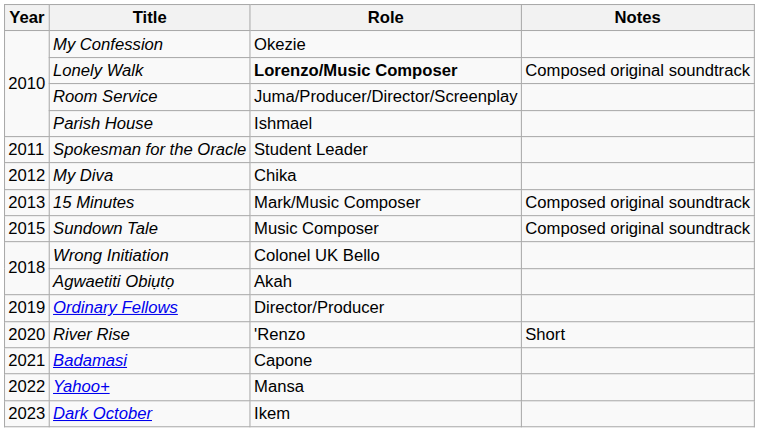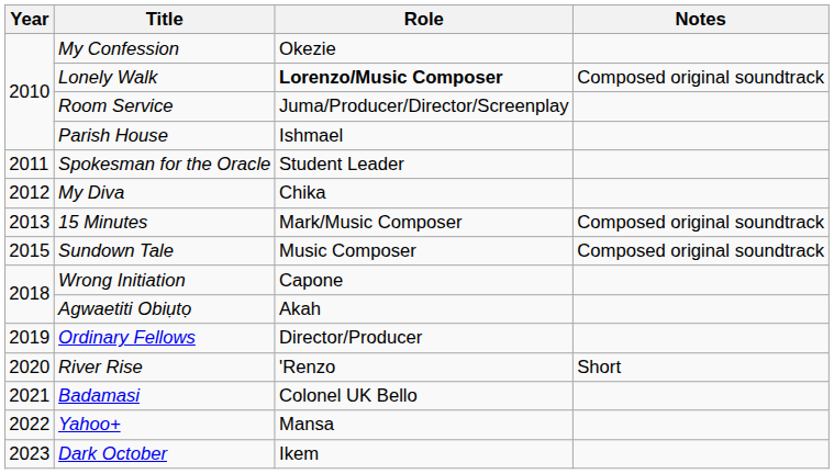 <table class="wikitable sortable">
 <tr>
 <th>Year</th>
 <th>Title</th>
 <th>Role</th>
 <th class="unsortable">Notes</th>
 </tr>
 <tr>
 <td rowspan=4>2010</td>
 <td><em>My Confession</em></td>
 <td>Okezie</td>
 <td></td>
 </tr>
 <tr>
 <td><em>Lonely Walk</em></td>
 <td><strong>Lorenzo/Music Composer</strong></td>
 <td>Composed original soundtrack</td>
 </tr>
 <tr>
 <td><em>Room Service</em></td>
 <td>Juma/Producer/Director/Screenplay</td>
 <td></td>
 </tr>
 <tr>
 <td><em>Parish House</em></td>
 <td>Ishmael</td>
 <td></td>
 </tr>
 <tr>
 <td>2011</td>
 <td><em>Spokesman for the Oracle</em></td>
 <td>Student Leader</td>
 <td></td>
 </tr>
 <tr>
 <td>2012</td>
 <td><em>My Diva</em></td>
 <td>Chika</td>
 <td></td>
 </tr>
 <tr>
 <td>2013</td>
 <td><em>15 Minutes</em></td>
 <td>Mark/Music Composer</td>
 <td>Composed original soundtrack</td>
 </tr>
 <tr>
 <td>2015</td>
 <td><em>Sundown Tale</em></td>
 <td>Music Composer</td>
 <td>Composed original soundtrack</td>
 </tr>
 <tr>
 <td rowspan=2>2018</td>
 <td><em>Wrong Initiation</em></td>
-<td>Colonel UK Bello</td>
+<td>Capone</td>
 <td></td>
 </tr>
 <tr>
 <td><em>Agwaetiti Obiụtọ</em></td>
 <td>Akah</td>
 <td></td>
 </tr>
 <tr>
 <td>2019</td>
 <td><em><a href='#'>Ordinary Fellows</a></em></td>
 <td>Director/Producer</td>
 <td></td>
 </tr>
 <tr>
 <td>2020</td>
 <td><em>River Rise</em></td>
 <td>'Renzo</td>
 <td>Short</td>
 </tr>
 <tr>
 <td>2021</td>
 <td><em><a href='#'>Badamasi</a></em></td>
-<td>Capone</td>
+<td>Colonel UK Bello</td>
 <td></td>
 </tr>
 <tr>
 <td>2022</td>
 <td><em><a href='#'>Yahoo+</a></em></td>
 <td>Mansa</td>
 <td></td>
 </tr>
 <tr>
 <td>2023</td>
 <td><em><a href='#'>Dark October</a></em></td>
 <td>Ikem</td>
 <td></td>
 </tr>
 </table>
